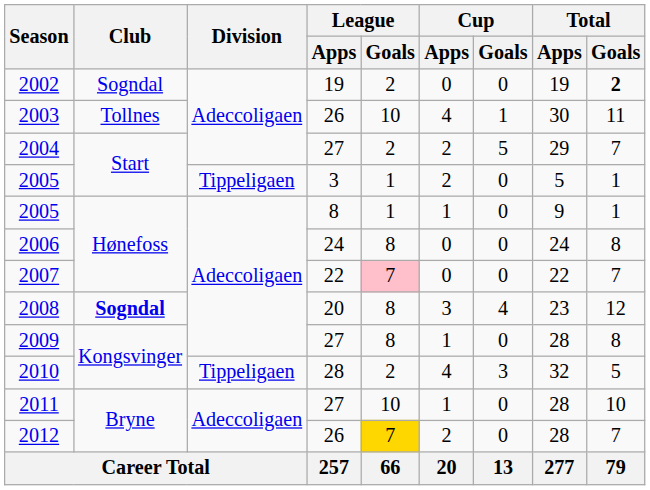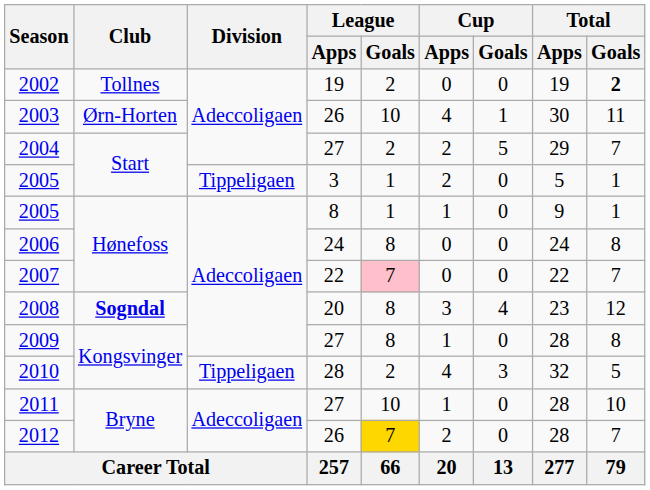 <table class="wikitable" style="text-align: center;">
 <tr>
 <th rowspan="2">Season</th>
 <th rowspan="2">Club</th>
 <th rowspan="2">Division</th>
 <th colspan="2">League</th>
 <th colspan="2">Cup</th>
 <th colspan="2">Total</th>
 </tr>
 <tr>
 <th>Apps</th>
 <th>Goals</th>
 <th>Apps</th>
 <th>Goals</th>
 <th>Apps</th>
 <th>Goals</th>
 </tr>
 <tr>
 <td><a href='#'>2002</a></td>
-<td rowspan="1" valign="center"><a href='#'>Sogndal</a></td>
+<td rowspan="1" valign="center"><a href='#'>Tollnes</a></td>
 <td rowspan="3" valign="center"><a href='#'>Adeccoligaen</a></td>
 <td>19</td>
 <td>2</td>
 <td>0</td>
 <td>0</td>
 <td>19</td>
 <td><strong>2</strong></td>
 </tr>
 <tr>
 <td><a href='#'>2003</a></td>
-<td rowspan="1" valign="center"><a href='#'>Tollnes</a></td>
+<td rowspan="1" valign="center"><a href='#'>Ørn-Horten</a></td>
 <td>26</td>
 <td>10</td>
 <td>4</td>
 <td>1</td>
 <td>30</td>
 <td>11</td>
 </tr>
 <tr>
 <td><a href='#'>2004</a></td>
 <td rowspan="2" valign="center"><a href='#'>Start</a></td>
 <td>27</td>
 <td>2</td>
 <td>2</td>
 <td>5</td>
 <td>29</td>
 <td>7</td>
 </tr>
 <tr>
 <td><a href='#'>2005</a></td>
 <td rowspan="1" valign="center"><a href='#'>Tippeligaen</a></td>
 <td>3</td>
 <td>1</td>
 <td>2</td>
 <td>0</td>
 <td>5</td>
 <td>1</td>
 </tr>
 <tr>
 <td><a href='#'>2005</a></td>
 <td rowspan="3" valign="center"><a href='#'>Hønefoss</a></td>
 <td rowspan="5" valign="center"><a href='#'>Adeccoligaen</a></td>
 <td>8</td>
 <td>1</td>
 <td>1</td>
 <td>0</td>
 <td>9</td>
 <td>1</td>
 </tr>
 <tr>
 <td><a href='#'>2006</a></td>
 <td>24</td>
 <td>8</td>
 <td>0</td>
 <td>0</td>
 <td>24</td>
 <td>8</td>
 </tr>
 <tr>
 <td><a href='#'>2007</a></td>
 <td>22</td>
 <td style="background: pink;">7</td>
 <td>0</td>
 <td>0</td>
 <td>22</td>
 <td>7</td>
 </tr>
 <tr>
 <td><a href='#'>2008</a></td>
 <td rowspan="1" valign="center"><strong><a href='#'>Sogndal</a></strong></td>
 <td>20</td>
 <td>8</td>
 <td>3</td>
 <td>4</td>
 <td>23</td>
 <td>12</td>
 </tr>
 <tr>
 <td><a href='#'>2009</a></td>
 <td rowspan="2" valign="center"><a href='#'>Kongsvinger</a></td>
 <td>27</td>
 <td>8</td>
 <td>1</td>
 <td>0</td>
 <td>28</td>
 <td>8</td>
 </tr>
 <tr>
 <td><a href='#'>2010</a></td>
 <td rowspan="1" valign="center"><a href='#'>Tippeligaen</a></td>
 <td>28</td>
 <td>2</td>
 <td>4</td>
 <td>3</td>
 <td>32</td>
 <td>5</td>
 </tr>
 <tr>
 <td><a href='#'>2011</a></td>
 <td rowspan="2" valign="center"><a href='#'>Bryne</a></td>
 <td rowspan="2" valign="center"><a href='#'>Adeccoligaen</a></td>
 <td>27</td>
 <td>10</td>
 <td>1</td>
 <td>0</td>
 <td>28</td>
 <td>10</td>
 </tr>
 <tr>
 <td><a href='#'>2012</a></td>
 <td>26</td>
 <td style="background: gold;">7</td>
 <td>2</td>
 <td>0</td>
 <td>28</td>
 <td>7</td>
 </tr>
 <tr>
 <th colspan="3">Career Total</th>
 <th>257</th>
 <th>66</th>
 <th>20</th>
 <th>13</th>
 <th>277</th>
 <th>79</th>
 </tr>
 </table>
